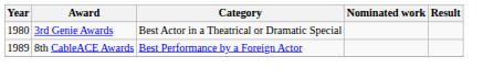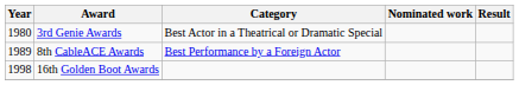 <table class="wikitable">
 <tr>
 <th>Year</th>
 <th>Award</th>
 <th>Category</th>
 <th>Nominated work</th>
 <th>Result</th>
 </tr>
 <tr>
 <td>1980</td>
 <td><a href='#'>3rd Genie Awards</a></td>
 <td>Best Actor in a Theatrical or Dramatic Special</td>
 <td></td>
 <td></td>
 </tr>
 <tr>
 <td>1989</td>
 <td>8th <a href='#'>CableACE Awards</a></td>
 <td><a href='#'>Best Performance by a Foreign Actor</a></td>
 <td></td>
 <td></td>
 </tr>
 <tr>
+<td>1998</td>
+<td>16th <a href='#'>Golden Boot Awards</a></td>
+<td></td>
+<td></td>
+<td></td>
+</tr>
+<tr>
 </tr>
 </table>
